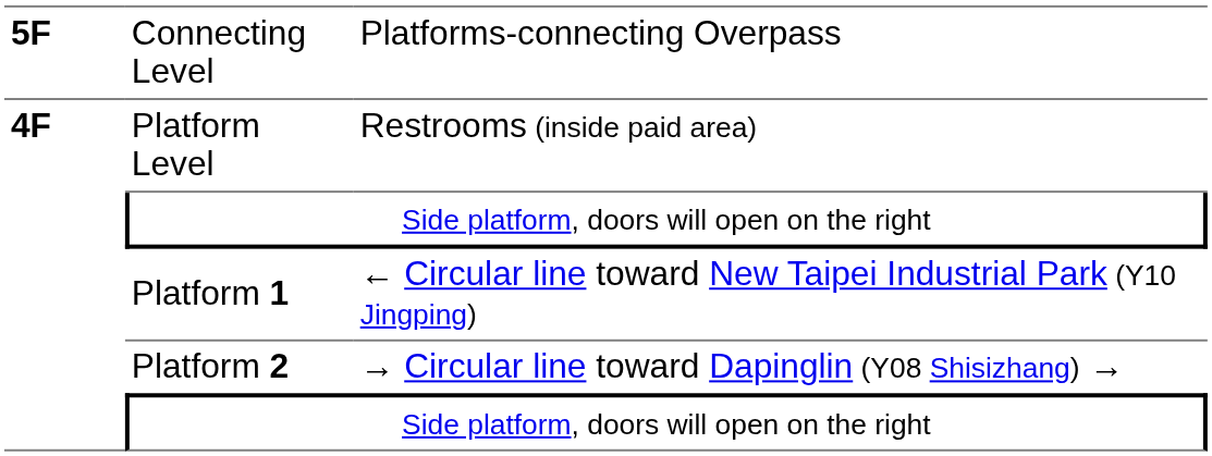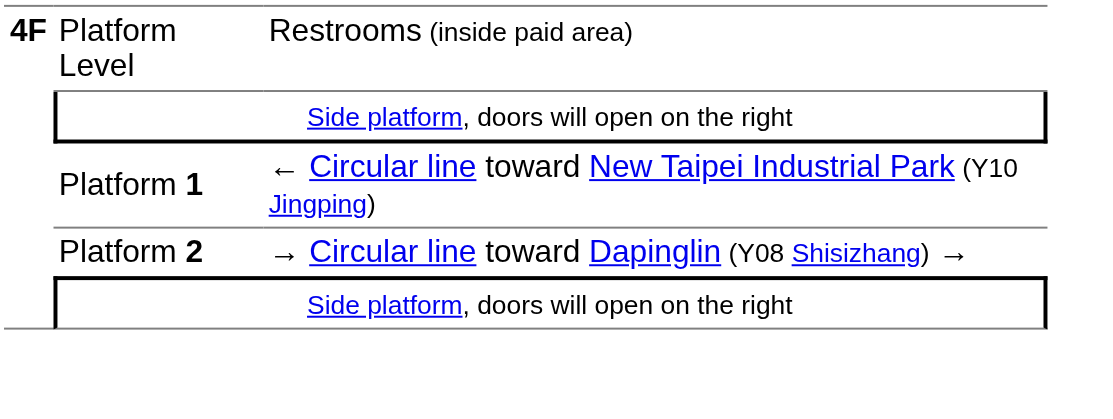 <table table border=0 cellspacing=0 cellpadding=3>
 <tr>
 <td style="border-bottom:solid 1px gray;" valign=top></td>
 <td style="border-bottom:solid 1px gray;"></td>
 <td style="border-bottom:solid 1px gray;"></td>
-</tr>
-<tr>
-<td style="border-bottom:solid 1px gray;" width=50 valign=top><strong>5F</strong></td>
-<td style="border-top:solid 0px gray;border-bottom:solid 1px gray;" width=100 valign=top>Connecting Level</td>
-<td style="border-top:solid 0px gray;border-bottom:solid 1px gray;" width=390 valign=top>Platforms-connecting Overpass</td>
 </tr>
 <tr>
 <td style="border-bottom:solid 1px gray;" rowspan=5 valign=top><strong>4F</strong></td>
 <td style="border-top:solid 0px gray;border-bottom:solid 1px gray;" width=100 valign=top>Platform Level</td>
 <td style="border-top:solid 0px gray;border-bottom:solid 1px gray;" width=390 valign=top>Restrooms<small> (inside paid area)</small></td>
 </tr>
 <tr>
 <td style="border-right:solid 2px black;border-left:solid 2px black;border-bottom:solid 2px black;border-top:solid 0px gray;text-align:center;" colspan=2><small><a href='#'>Side platform</a>, doors will open on the right</small></td>
 </tr>
 <tr>
 <td style="border-bottom:solid 1px gray;" width=100>Platform <span><strong>1</strong></span></td>
 <td style="border-bottom:solid 1px gray;" width=390><span></span>←  <a href='#'>Circular line</a> toward <a href='#'>New Taipei Industrial Park</a><small> (Y10 <a href='#'>Jingping</a>)</small></td>
 </tr>
 <tr>
 <td>Platform <span><strong>2</strong></span></td>
 <td><span>→</span> <a href='#'>Circular line</a> toward <a href='#'>Dapinglin</a><small> (Y08 <a href='#'>Shisizhang</a>)</small> →</td>
 </tr>
 <tr>
 <td style="border-top:solid 2px black;border-right:solid 2px black;border-left:solid 2px black;border-bottom:solid 1px gray;text-align:center;" colspan=2><small><a href='#'>Side platform</a>, doors will open on the right</small></td>
 </tr>
 </table>
